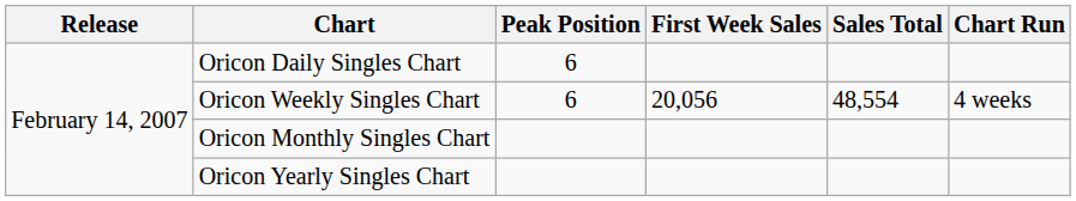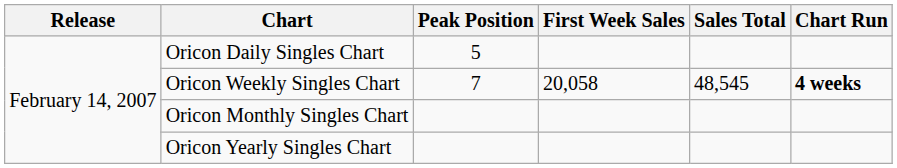 <table class="wikitable">
 <tr>
 <th>Release</th>
 <th>Chart</th>
 <th>Peak Position</th>
 <th>First Week Sales</th>
 <th>Sales Total</th>
 <th>Chart Run</th>
 </tr>
 <tr>
 <td rowspan="4">February 14, 2007</td>
 <td>Oricon Daily Singles Chart</td>
-<td align="center">6</td>
+<td align="center">5</td>
 <td></td>
 <td></td>
 </tr>
 <tr>
 <td>Oricon Weekly Singles Chart</td>
-<td align="center">6</td>
-<td>20,056</td>
-<td>48,554</td>
-<td>4 weeks</td>
+<td align="center">7</td>
+<td>20,058</td>
+<td>48,545</td>
+<td><strong>4 weeks</strong></td>
 </tr>
 <tr>
 <td>Oricon Monthly Singles Chart</td>
 <td align="center"></td>
 <td></td>
 <td></td>
 <td></td>
 </tr>
 <tr>
 <td>Oricon Yearly Singles Chart</td>
 <td align="center"></td>
 <td></td>
 <td></td>
 <td></td>
 </tr>
 </table>
